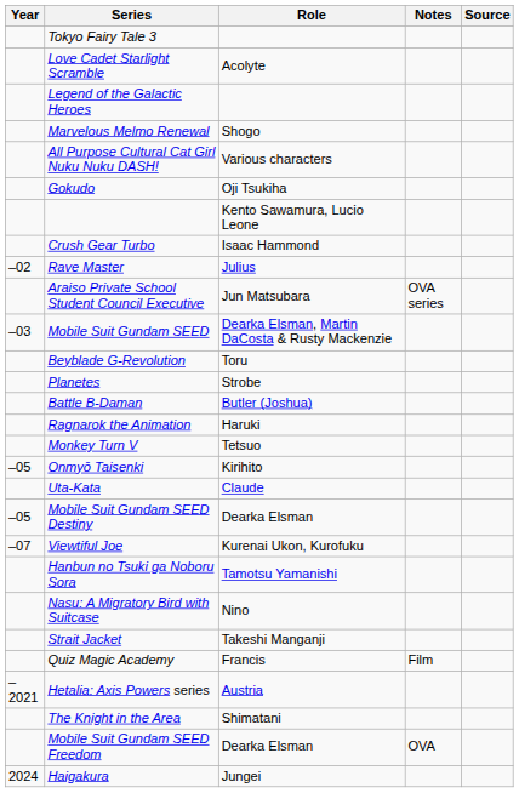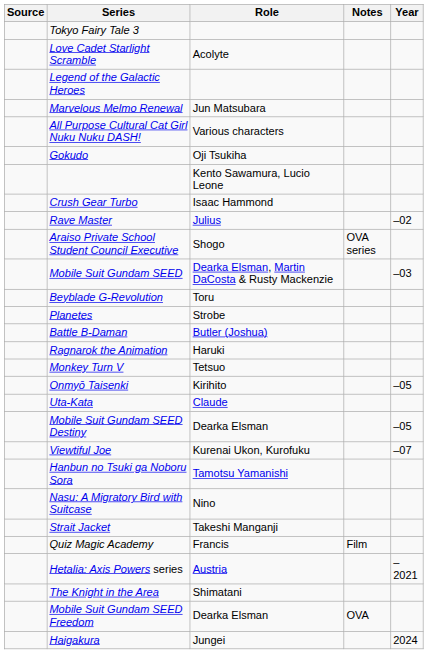 <table class="wikitable sortable plainrowheaders">
 <tr>
-<th>Year</th>
+<th class="unsortable">Source</th>
 <th>Series</th>
 <th>Role</th>
 <th class="unsortable">Notes</th>
-<th class="unsortable">Source</th>
+<th>Year</th>
 </tr>
 <tr>
 <td></td>
 <td><em>Tokyo Fairy Tale 3</em> </td>
 <td></td>
 <td></td>
 <td></td>
 </tr>
 <tr>
 <td></td>
 <td><em><a href='#'>Love Cadet Starlight Scramble</a></em></td>
 <td>Acolyte</td>
 <td></td>
 <td></td>
 </tr>
 <tr>
 <td></td>
 <td><em><a href='#'>Legend of the Galactic Heroes</a></em></td>
 <td></td>
 <td></td>
 <td></td>
 </tr>
 <tr>
 <td></td>
 <td><em><a href='#'>Marvelous Melmo Renewal</a></em> </td>
-<td>Shogo </td>
+<td>Jun Matsubara</td>
 <td></td>
 <td></td>
 </tr>
 <tr>
 <td></td>
 <td><em><a href='#'>All Purpose Cultural Cat Girl Nuku Nuku DASH!</a></em> </td>
 <td>Various characters</td>
 <td></td>
 <td></td>
 </tr>
 <tr>
 <td></td>
 <td><em><a href='#'>Gokudo</a></em></td>
 <td>Oji Tsukiha</td>
 <td></td>
 <td></td>
 </tr>
 <tr>
 <td></td>
 <td><em></em></td>
 <td>Kento Sawamura, Lucio Leone </td>
 <td></td>
 <td></td>
 </tr>
 <tr>
 <td></td>
 <td><em><a href='#'>Crush Gear Turbo</a></em></td>
 <td>Isaac Hammond</td>
 <td></td>
 <td></td>
 </tr>
 <tr>
-<td>–02</td>
+<td></td>
 <td><em><a href='#'>Rave Master</a></em></td>
 <td><a href='#'>Julius</a></td>
 <td></td>
+<td>–02</td>
+</tr>
+<tr>
+<td></td>
+<td><em><a href='#'>Araiso Private School Student Council Executive</a></em></td>
+<td>Shogo </td>
+<td>OVA series</td>
 <td></td>
 </tr>
 <tr>
 <td></td>
-<td><em><a href='#'>Araiso Private School Student Council Executive</a></em></td>
-<td>Jun Matsubara</td>
-<td>OVA series</td>
-<td></td>
-</tr>
-<tr>
-<td>–03</td>
 <td><em><a href='#'>Mobile Suit Gundam SEED</a></em></td>
 <td><a href='#'>Dearka Elsman</a>, <a href='#'>Martin DaCosta</a> & Rusty Mackenzie</td>
 <td></td>
-<td></td>
+<td>–03</td>
 </tr>
 <tr>
 <td></td>
 <td><em><a href='#'>Beyblade G-Revolution</a></em></td>
 <td>Toru</td>
 <td></td>
 <td></td>
 </tr>
 <tr>
 <td></td>
 <td><em><a href='#'>Planetes</a></em></td>
 <td>Strobe</td>
 <td></td>
 <td></td>
 </tr>
 <tr>
 <td></td>
 <td><em><a href='#'>Battle B-Daman</a></em></td>
 <td><a href='#'>Butler (Joshua)</a></td>
 <td></td>
 <td></td>
 </tr>
 <tr>
 <td></td>
 <td><em><a href='#'>Ragnarok the Animation</a></em></td>
 <td>Haruki</td>
 <td></td>
 <td></td>
 </tr>
 <tr>
 <td></td>
 <td><em><a href='#'>Monkey Turn V</a></em></td>
 <td>Tetsuo </td>
 <td></td>
 <td></td>
 </tr>
 <tr>
-<td>–05</td>
+<td></td>
 <td><em><a href='#'>Onmyō Taisenki</a></em></td>
 <td>Kirihito</td>
 <td></td>
-<td></td>
+<td>–05</td>
 </tr>
 <tr>
 <td></td>
 <td><em><a href='#'>Uta-Kata</a></em></td>
 <td><a href='#'>Claude</a></td>
 <td></td>
 <td></td>
 </tr>
 <tr>
-<td>–05</td>
+<td></td>
 <td><em><a href='#'>Mobile Suit Gundam SEED Destiny</a></em></td>
 <td>Dearka Elsman</td>
 <td></td>
-<td></td>
+<td>–05</td>
 </tr>
 <tr>
-<td>–07</td>
+<td></td>
 <td><em><a href='#'>Viewtiful Joe</a></em></td>
 <td>Kurenai Ukon, Kurofuku</td>
 <td></td>
-<td></td>
+<td>–07</td>
 </tr>
 <tr>
 <td></td>
 <td><em><a href='#'>Hanbun no Tsuki ga Noboru Sora</a></em></td>
 <td><a href='#'>Tamotsu Yamanishi</a></td>
 <td></td>
 <td></td>
 </tr>
 <tr>
 <td></td>
 <td><em><a href='#'>Nasu: A Migratory Bird with Suitcase</a></em></td>
 <td>Nino </td>
 <td></td>
 <td></td>
 </tr>
 <tr>
 <td></td>
 <td><em><a href='#'>Strait Jacket</a></em></td>
 <td>Takeshi Manganji</td>
 <td></td>
 <td></td>
 </tr>
 <tr>
 <td></td>
 <td><em>Quiz Magic Academy</em></td>
 <td>Francis</td>
 <td>Film</td>
 <td></td>
 </tr>
 <tr>
-<td>–2021</td>
+<td></td>
 <td><em><a href='#'>Hetalia: Axis Powers</a></em> series</td>
 <td><a href='#'>Austria</a></td>
 <td></td>
-<td></td>
+<td>–2021</td>
 </tr>
 <tr>
 <td></td>
 <td><em><a href='#'>The Knight in the Area</a></em></td>
 <td>Shimatani</td>
 <td></td>
 <td></td>
 </tr>
 <tr>
 <td></td>
 <td><em><a href='#'>Mobile Suit Gundam SEED Freedom</a></em></td>
 <td>Dearka Elsman</td>
 <td>OVA</td>
 <td></td>
 </tr>
 <tr>
-<td>2024</td>
+<td></td>
 <td><em><a href='#'>Haigakura</a></em></td>
 <td>Jungei</td>
 <td></td>
-<td></td>
+<td>2024</td>
 </tr>
 </table>
